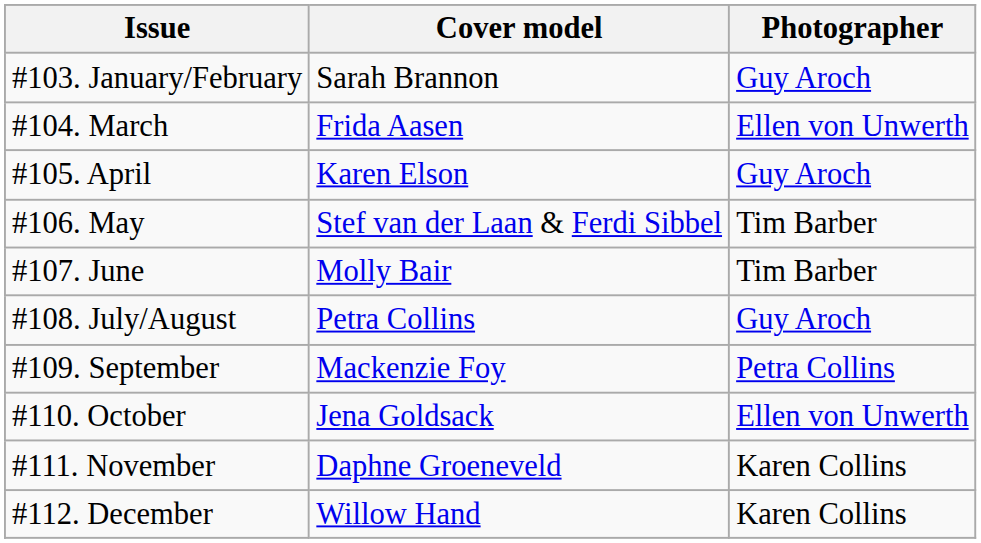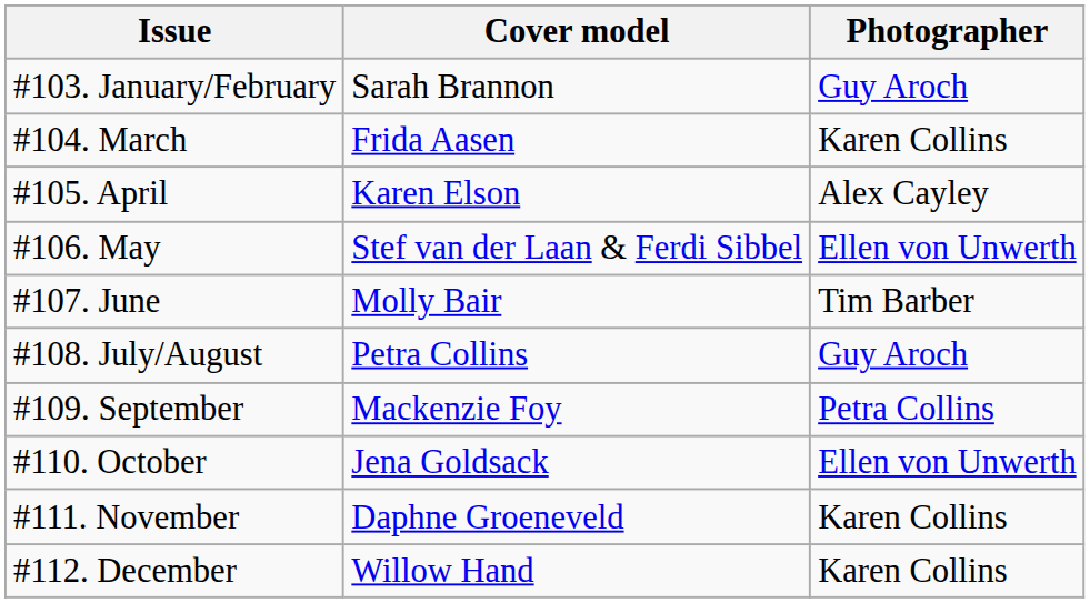 <table class="sortable wikitable">
 <tr>
 <th>Issue</th>
 <th>Cover model</th>
 <th>Photographer</th>
 </tr>
 <tr>
 <td>#103. January/February</td>
 <td>Sarah Brannon</td>
 <td><a href='#'>Guy Aroch</a></td>
 </tr>
 <tr>
 <td>#104. March</td>
 <td><a href='#'>Frida Aasen</a></td>
-<td><a href='#'>Ellen von Unwerth</a></td>
+<td>Karen Collins</td>
 </tr>
 <tr>
 <td>#105. April</td>
 <td><a href='#'>Karen Elson</a></td>
-<td><a href='#'>Guy Aroch</a></td>
+<td>Alex Cayley</td>
 </tr>
 <tr>
 <td>#106. May</td>
 <td><a href='#'>Stef van der Laan</a> & <a href='#'>Ferdi Sibbel</a></td>
-<td>Tim Barber</td>
+<td><a href='#'>Ellen von Unwerth</a></td>
 </tr>
 <tr>
 <td>#107. June</td>
 <td><a href='#'>Molly Bair</a></td>
 <td>Tim Barber</td>
 </tr>
 <tr>
 <td>#108. July/August</td>
 <td><a href='#'>Petra Collins</a></td>
 <td><a href='#'>Guy Aroch</a></td>
 </tr>
 <tr>
 <td>#109. September</td>
 <td><a href='#'>Mackenzie Foy</a></td>
 <td><a href='#'>Petra Collins</a></td>
 </tr>
 <tr>
 <td>#110. October</td>
 <td><a href='#'>Jena Goldsack</a></td>
 <td><a href='#'>Ellen von Unwerth</a></td>
 </tr>
 <tr>
 <td>#111. November</td>
 <td><a href='#'>Daphne Groeneveld</a></td>
 <td>Karen Collins</td>
 </tr>
 <tr>
 <td>#112. December</td>
 <td><a href='#'>Willow Hand</a></td>
 <td>Karen Collins</td>
 </tr>
 </table>
